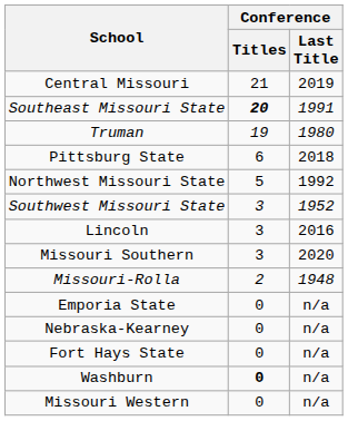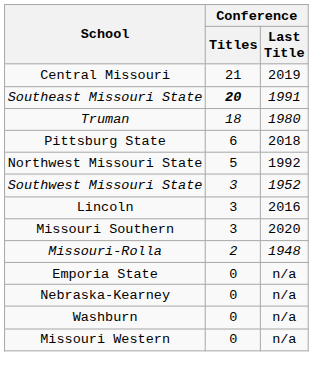 <table class="wikitable sortable" style="text-align:center">
 <tr>
 <th rowspan=2>School</th>
 <th colspan=2>Conference</th>
 </tr>
 <tr>
 <th>Titles</th>
 <th>Last<br>Title</th>
 </tr>
 <tr>
 <td>Central Missouri</td>
 <td>21</td>
 <td>2019</td>
 </tr>
 <tr>
 <td><em>Southeast Missouri State</em></td>
 <td><strong><em>20</em></strong></td>
 <td><em>1991</em></td>
 </tr>
 <tr>
 <td><em>Truman</em></td>
-<td><em>19</em></td>
+<td><em>18</em></td>
 <td><em>1980</em></td>
 </tr>
 <tr>
 <td>Pittsburg State</td>
 <td>6</td>
 <td>2018</td>
 </tr>
 <tr>
 <td>Northwest Missouri State</td>
 <td>5</td>
 <td>1992</td>
 </tr>
 <tr>
 <td><em>Southwest Missouri State</em></td>
 <td><em>3</em></td>
 <td><em>1952</em></td>
 </tr>
 <tr>
 <td>Lincoln</td>
 <td>3</td>
 <td>2016</td>
 </tr>
 <tr>
 <td>Missouri Southern</td>
 <td>3</td>
 <td>2020</td>
 </tr>
 <tr>
 <td><em>Missouri-Rolla</em></td>
 <td><em>2</em></td>
 <td><em>1948</em></td>
 </tr>
 <tr>
 <td>Emporia State</td>
 <td>0</td>
 <td>n/a</td>
 </tr>
 <tr>
 <td>Nebraska-Kearney</td>
 <td>0</td>
 <td>n/a</td>
 </tr>
 <tr>
-<td>Fort Hays State</td>
+<td>Washburn</td>
 <td>0</td>
-<td>n/a</td>
-</tr>
-<tr>
-<td>Washburn</td>
-<td><strong>0</strong></td>
 <td>n/a</td>
 </tr>
 <tr>
 <td>Missouri Western</td>
 <td>0</td>
 <td>n/a</td>
 </tr>
 </table>
